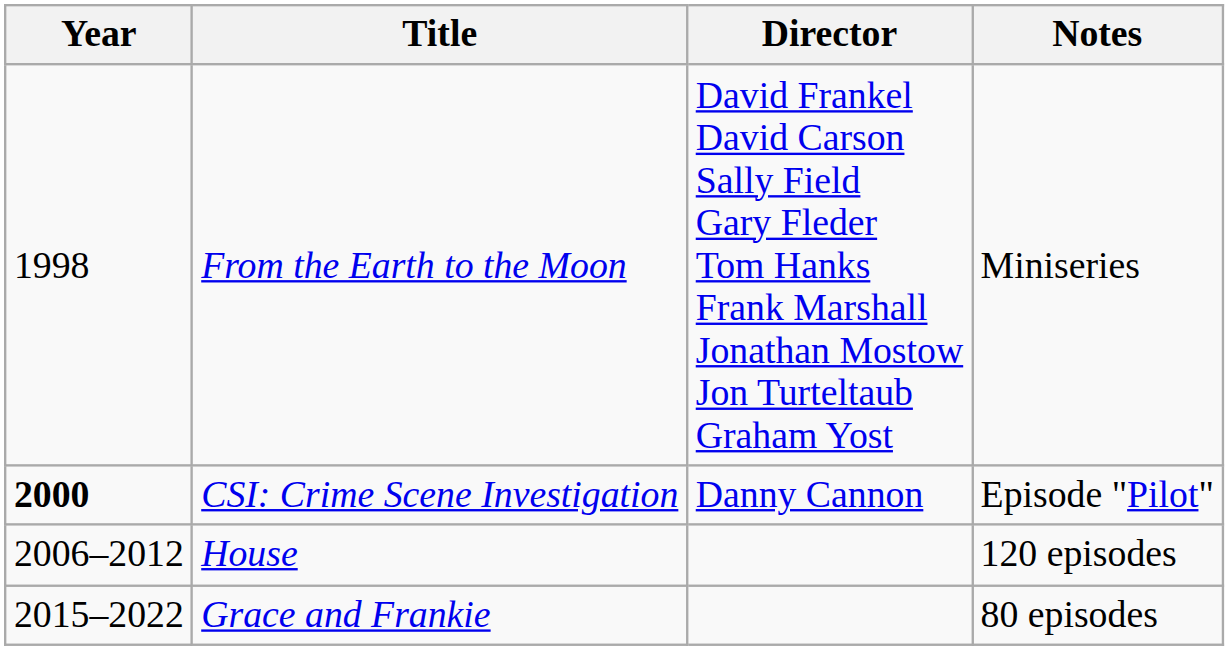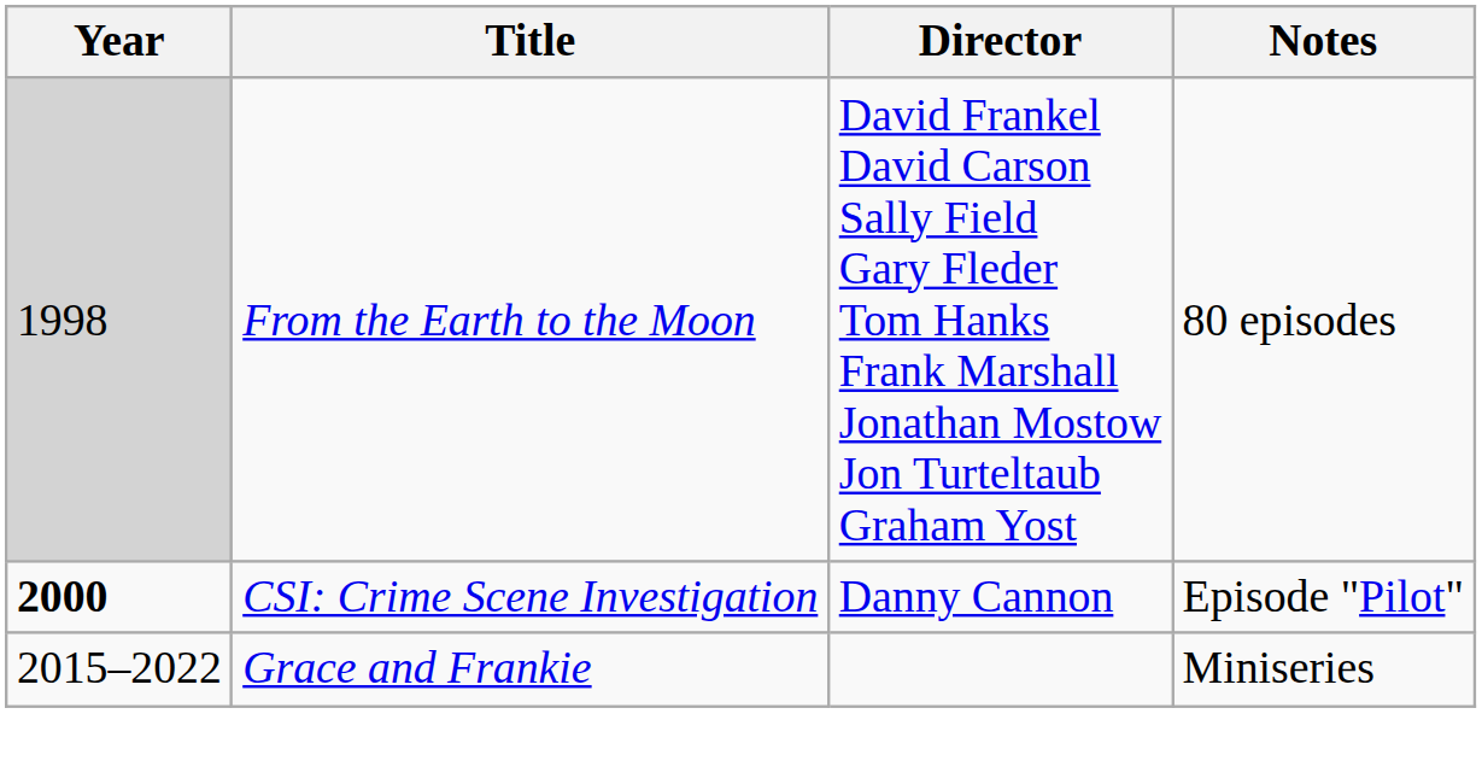 <table class="wikitable">
 <tr>
 <th>Year</th>
 <th>Title</th>
 <th>Director</th>
 <th>Notes</th>
 </tr>
 <tr>
-<td>1998</td>
+<td style="background: lightgrey;">1998</td>
 <td><em><a href='#'>From the Earth to the Moon</a></em></td>
 <td><a href='#'>David Frankel</a><br><a href='#'>David Carson</a><br><a href='#'>Sally Field</a><br><a href='#'>Gary Fleder</a><br><a href='#'>Tom Hanks</a><br><a href='#'>Frank Marshall</a><br><a href='#'>Jonathan Mostow</a><br><a href='#'>Jon Turteltaub</a><br><a href='#'>Graham Yost</a><br></td>
-<td>Miniseries</td>
+<td>80 episodes</td>
 </tr>
 <tr>
 <td><strong>2000</strong></td>
 <td><em><a href='#'>CSI: Crime Scene Investigation</a></em></td>
 <td><a href='#'>Danny Cannon</a></td>
 <td>Episode "<a href='#'>Pilot</a>"</td>
 </tr>
 <tr>
-<td>2006–2012</td>
-<td><em><a href='#'>House</a></em></td>
-<td></td>
-<td>120 episodes</td>
-</tr>
-<tr>
 <td>2015–2022</td>
 <td><em><a href='#'>Grace and Frankie</a></em></td>
 <td></td>
-<td>80 episodes</td>
+<td>Miniseries</td>
 </tr>
 </table>
